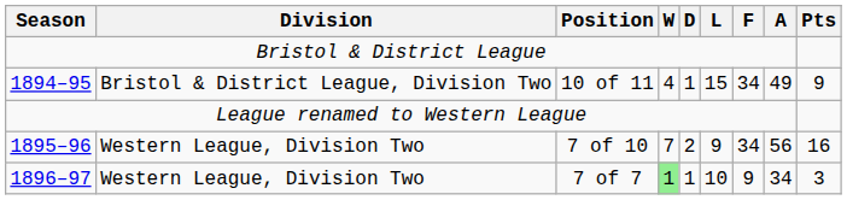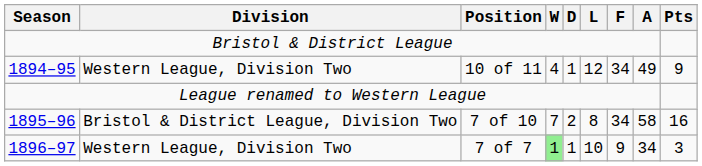 <table class="wikitable" style="text-align:center;">
 <tr>
 <th>Season</th>
 <th>Division</th>
 <th>Position</th>
 <th>W</th>
 <th>D</th>
 <th>L</th>
 <th>F</th>
 <th>A</th>
 <th>Pts</th>
 </tr>
 <tr>
 <td colspan="8"><em>Bristol & District League</em></td>
 </tr>
 <tr>
 <td><a href='#'>1894–95</a></td>
-<td align="left">Bristol & District League, Division Two</td>
+<td align="left">Western League, Division Two</td>
 <td>10 of 11</td>
 <td>4</td>
 <td>1</td>
-<td>15</td>
+<td>12</td>
 <td>34</td>
 <td>49</td>
 <td>9</td>
 </tr>
 <tr>
 <td colspan="8"><em>League renamed to Western League</em></td>
 </tr>
 <tr>
 <td><a href='#'>1895–96</a></td>
-<td align="left">Western League, Division Two</td>
+<td align="left">Bristol & District League, Division Two</td>
 <td>7 of 10</td>
 <td>7</td>
 <td>2</td>
-<td>9</td>
+<td>8</td>
 <td>34</td>
-<td>56</td>
+<td>58</td>
 <td>16</td>
 </tr>
 <tr>
 <td><a href='#'>1896–97</a></td>
 <td align="left">Western League, Division Two</td>
 <td>7 of 7</td>
 <td style="background: lightgreen;">1</td>
 <td>1</td>
 <td>10</td>
 <td>9</td>
 <td>34</td>
 <td>3</td>
 </tr>
 </table>
